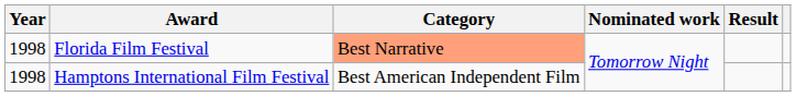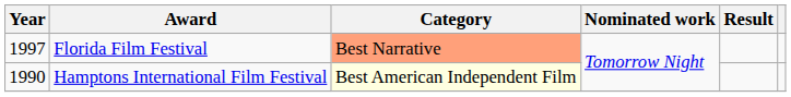 <table class="wikitable">
 <tr>
 <th>Year</th>
 <th>Award</th>
 <th>Category</th>
 <th>Nominated work</th>
 <th>Result</th>
 <th></th>
 </tr>
 <tr>
-<td>1998</td>
+<td>1997</td>
 <td><a href='#'>Florida Film Festival</a></td>
 <td style="background: lightsalmon;">Best Narrative</td>
 <td rowspan=2><em><a href='#'>Tomorrow Night</a></em></td>
 <td></td>
 <td style="text-align: center;"></td>
 </tr>
 <tr>
-<td>1998</td>
+<td>1990</td>
 <td><a href='#'>Hamptons International Film Festival</a></td>
-<td>Best American Independent Film</td>
+<td style="background: lightyellow;">Best American Independent Film</td>
 <td></td>
 <td style="text-align: center;"></td>
 </tr>
 <tr>
 </tr>
 </table>
